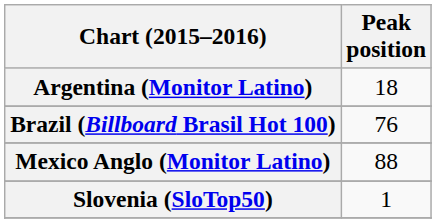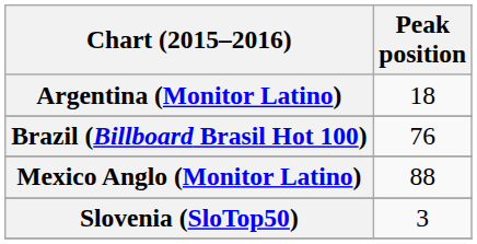 <table class="wikitable sortable plainrowheaders" style="text-align:center">
 <tr>
 <th scope="col">Chart (2015–2016)</th>
 <th scope="col">Peak<br>position</th>
 </tr>
 <tr>
 <th scope="row">Argentina (<a href='#'>Monitor Latino</a>)</th>
 <td>18</td>
 </tr>
 <tr>
 </tr>
 <tr>
 </tr>
 <tr>
 </tr>
 <tr>
 </tr>
 <tr>
 <th scope="row">Brazil (<a href='#'><em>Billboard</em> Brasil Hot 100</a>)</th>
 <td>76</td>
 </tr>
 <tr>
 </tr>
 <tr>
 </tr>
 <tr>
 </tr>
 <tr>
 </tr>
 <tr>
 </tr>
 <tr>
 </tr>
 <tr>
 </tr>
 <tr>
 </tr>
 <tr>
 </tr>
 <tr>
 </tr>
 <tr>
 </tr>
 <tr>
 </tr>
 <tr>
 <th scope="row">Mexico Anglo (<a href='#'>Monitor Latino</a>)</th>
 <td align=center>88</td>
 </tr>
 <tr>
 </tr>
 <tr>
 </tr>
 <tr>
 </tr>
 <tr>
 </tr>
 <tr>
 </tr>
 <tr>
 </tr>
 <tr>
 </tr>
 <tr>
 </tr>
 <tr>
 <th scope="row">Slovenia (<a href='#'>SloTop50</a>)</th>
-<td align=center>1</td>
+<td align=center>3</td>
 </tr>
 <tr>
 </tr>
 <tr>
 </tr>
 <tr>
 </tr>
 <tr>
 </tr>
 <tr>
 </tr>
 <tr>
 </tr>
 <tr>
 </tr>
 <tr>
 </tr>
 <tr>
 </tr>
 <tr>
 </tr>
 </table>
